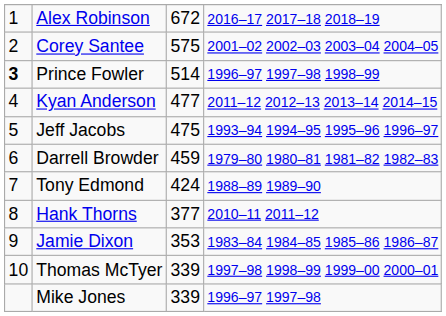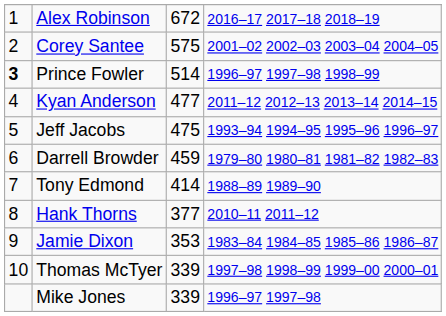 <table class="wikitable">
 <tr>
 </tr>
 <tr>
 <td>1</td>
 <td><a href='#'>Alex Robinson</a></td>
 <td>672</td>
 <td style="font-size:80%;"><a href='#'>2016–17</a> <a href='#'>2017–18</a> <a href='#'>2018–19</a></td>
 </tr>
 <tr>
 <td>2</td>
 <td><a href='#'>Corey Santee</a></td>
 <td>575</td>
 <td style="font-size:80%;"><a href='#'>2001–02</a> <a href='#'>2002–03</a> <a href='#'>2003–04</a> <a href='#'>2004–05</a></td>
 </tr>
 <tr>
 <td><strong>3</strong></td>
 <td>Prince Fowler</td>
 <td>514</td>
 <td style="font-size:80%;"><a href='#'>1996–97</a> <a href='#'>1997–98</a> <a href='#'>1998–99</a></td>
 </tr>
 <tr>
 <td>4</td>
 <td><a href='#'>Kyan Anderson</a></td>
 <td>477</td>
 <td style="font-size:80%;"><a href='#'>2011–12</a> <a href='#'>2012–13</a> <a href='#'>2013–14</a> <a href='#'>2014–15</a></td>
 </tr>
 <tr>
 <td>5</td>
 <td>Jeff Jacobs</td>
 <td>475</td>
 <td style="font-size:80%;"><a href='#'>1993–94</a> <a href='#'>1994–95</a> <a href='#'>1995–96</a> <a href='#'>1996–97</a></td>
 </tr>
 <tr>
 <td>6</td>
 <td>Darrell Browder</td>
 <td>459</td>
 <td style="font-size:80%;"><a href='#'>1979–80</a> <a href='#'>1980–81</a> <a href='#'>1981–82</a> <a href='#'>1982–83</a></td>
 </tr>
 <tr>
 <td>7</td>
 <td>Tony Edmond</td>
-<td>424</td>
+<td>414</td>
 <td style="font-size:80%;"><a href='#'>1988–89</a> <a href='#'>1989–90</a></td>
 </tr>
 <tr>
 <td>8</td>
 <td><a href='#'>Hank Thorns</a></td>
 <td>377</td>
 <td style="font-size:80%;"><a href='#'>2010–11</a> <a href='#'>2011–12</a></td>
 </tr>
 <tr>
 <td>9</td>
 <td><a href='#'>Jamie Dixon</a></td>
 <td>353</td>
 <td style="font-size:80%;"><a href='#'>1983–84</a> <a href='#'>1984–85</a> <a href='#'>1985–86</a> <a href='#'>1986–87</a></td>
 </tr>
 <tr>
 <td>10</td>
 <td>Thomas McTyer</td>
 <td>339</td>
 <td style="font-size:80%;"><a href='#'>1997–98</a> <a href='#'>1998–99</a> <a href='#'>1999–00</a> <a href='#'>2000–01</a></td>
 </tr>
 <tr>
 <td></td>
 <td>Mike Jones</td>
 <td>339</td>
 <td style="font-size:80%;"><a href='#'>1996–97</a> <a href='#'>1997–98</a></td>
 </tr>
 </table>
